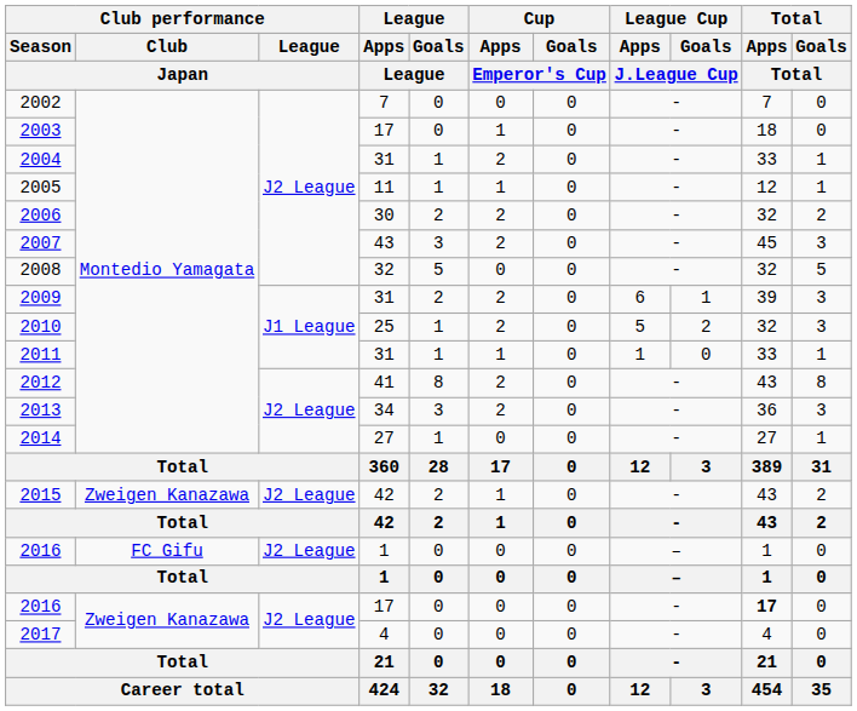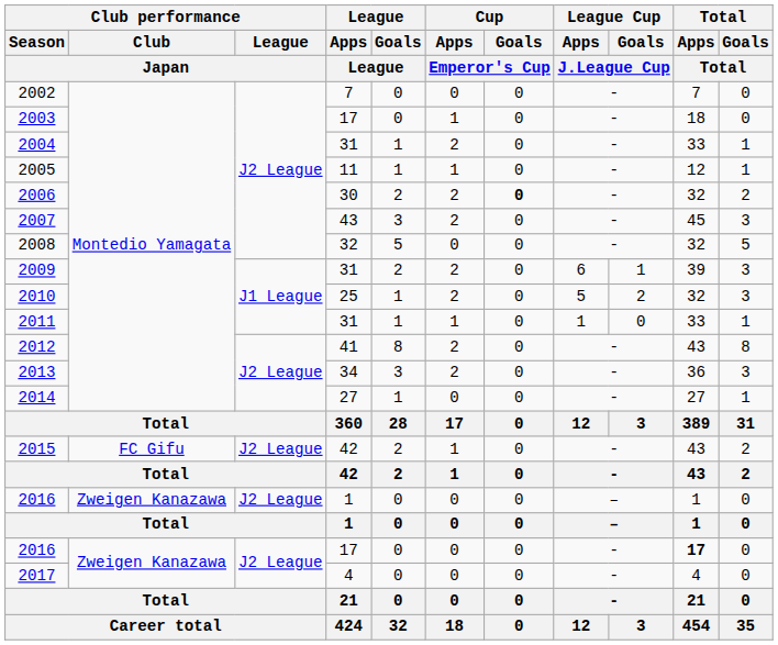 <table class="wikitable" style="text-align:center">
 <tr>
 <th colspan=3>Club performance</th>
 <th colspan=2>League</th>
 <th colspan=2>Cup</th>
 <th colspan=2>League Cup</th>
 <th colspan=2>Total</th>
 </tr>
 <tr>
 <th>Season</th>
 <th>Club</th>
 <th>League</th>
 <th>Apps</th>
 <th>Goals</th>
 <th>Apps</th>
 <th>Goals</th>
 <th>Apps</th>
 <th>Goals</th>
 <th>Apps</th>
 <th>Goals</th>
 </tr>
 <tr>
 <th colspan=3>Japan</th>
 <th colspan=2>League</th>
 <th colspan=2><a href='#'>Emperor's Cup</a></th>
 <th colspan=2><a href='#'>J.League Cup</a></th>
 <th colspan=2>Total</th>
 </tr>
 <tr>
 <td>2002</td>
 <td rowspan="13"><a href='#'>Montedio Yamagata</a></td>
 <td rowspan="7"><a href='#'>J2 League</a></td>
 <td>7</td>
 <td>0</td>
 <td>0</td>
 <td>0</td>
 <td colspan="2">-</td>
 <td>7</td>
 <td>0</td>
 </tr>
 <tr>
 <td><a href='#'>2003</a></td>
 <td>17</td>
 <td>0</td>
 <td>1</td>
 <td>0</td>
 <td colspan="2">-</td>
 <td>18</td>
 <td>0</td>
 </tr>
 <tr>
 <td><a href='#'>2004</a></td>
 <td>31</td>
 <td>1</td>
 <td>2</td>
 <td>0</td>
 <td colspan="2">-</td>
 <td>33</td>
 <td>1</td>
 </tr>
 <tr>
 <td>2005</td>
 <td>11</td>
 <td>1</td>
 <td>1</td>
 <td>0</td>
 <td colspan="2">-</td>
 <td>12</td>
 <td>1</td>
 </tr>
 <tr>
 <td><a href='#'>2006</a></td>
 <td>30</td>
 <td>2</td>
 <td>2</td>
-<td>0</td>
+<td><strong>0</strong></td>
 <td colspan="2">-</td>
 <td>32</td>
 <td>2</td>
 </tr>
 <tr>
 <td><a href='#'>2007</a></td>
 <td>43</td>
 <td>3</td>
 <td>2</td>
 <td>0</td>
 <td colspan="2">-</td>
 <td>45</td>
 <td>3</td>
 </tr>
 <tr>
 <td>2008</td>
 <td>32</td>
 <td>5</td>
 <td>0</td>
 <td>0</td>
 <td colspan="2">-</td>
 <td>32</td>
 <td>5</td>
 </tr>
 <tr>
 <td><a href='#'>2009</a></td>
 <td rowspan="3"><a href='#'>J1 League</a></td>
 <td>31</td>
 <td>2</td>
 <td>2</td>
 <td>0</td>
 <td>6</td>
 <td>1</td>
 <td>39</td>
 <td>3</td>
 </tr>
 <tr>
 <td><a href='#'>2010</a></td>
 <td>25</td>
 <td>1</td>
 <td>2</td>
 <td>0</td>
 <td>5</td>
 <td>2</td>
 <td>32</td>
 <td>3</td>
 </tr>
 <tr>
 <td><a href='#'>2011</a></td>
 <td>31</td>
 <td>1</td>
 <td>1</td>
 <td>0</td>
 <td>1</td>
 <td>0</td>
 <td>33</td>
 <td>1</td>
 </tr>
 <tr>
 <td><a href='#'>2012</a></td>
 <td rowspan="3"><a href='#'>J2 League</a></td>
 <td>41</td>
 <td>8</td>
 <td>2</td>
 <td>0</td>
 <td colspan="2">-</td>
 <td>43</td>
 <td>8</td>
 </tr>
 <tr>
 <td><a href='#'>2013</a></td>
 <td>34</td>
 <td>3</td>
 <td>2</td>
 <td>0</td>
 <td colspan="2">-</td>
 <td>36</td>
 <td>3</td>
 </tr>
 <tr>
 <td><a href='#'>2014</a></td>
 <td>27</td>
 <td>1</td>
 <td>0</td>
 <td>0</td>
 <td colspan="2">-</td>
 <td>27</td>
 <td>1</td>
 </tr>
 <tr>
 <th colspan="3">Total</th>
 <th>360</th>
 <th>28</th>
 <th>17</th>
 <th>0</th>
 <th>12</th>
 <th>3</th>
 <th>389</th>
 <th>31</th>
 </tr>
 <tr>
 <td><a href='#'>2015</a></td>
-<td><a href='#'>Zweigen Kanazawa</a></td>
+<td><a href='#'>FC Gifu</a></td>
 <td><a href='#'>J2 League</a></td>
 <td>42</td>
 <td>2</td>
 <td>1</td>
 <td>0</td>
 <td colspan="2">-</td>
 <td>43</td>
 <td>2</td>
 </tr>
 <tr>
 <th colspan="3">Total</th>
 <th>42</th>
 <th>2</th>
 <th>1</th>
 <th>0</th>
 <th colspan="2">-</th>
 <th>43</th>
 <th>2</th>
 </tr>
 <tr>
 <td><a href='#'>2016</a></td>
-<td><a href='#'>FC Gifu</a></td>
+<td><a href='#'>Zweigen Kanazawa</a></td>
 <td><a href='#'>J2 League</a></td>
 <td>1</td>
 <td>0</td>
 <td>0</td>
 <td>0</td>
 <td colspan="2">–</td>
 <td>1</td>
 <td>0</td>
 </tr>
 <tr>
 <th colspan="3">Total</th>
 <th>1</th>
 <th>0</th>
 <th>0</th>
 <th>0</th>
 <th colspan="2">–</th>
 <th>1</th>
 <th>0</th>
 </tr>
 <tr>
 <td><a href='#'>2016</a></td>
 <td rowspan="2"><a href='#'>Zweigen Kanazawa</a></td>
 <td rowspan="2"><a href='#'>J2 League</a></td>
 <td>17</td>
 <td>0</td>
 <td>0</td>
 <td>0</td>
 <td colspan="2">-</td>
 <td><strong>17</strong></td>
 <td>0</td>
 </tr>
 <tr>
 <td><a href='#'>2017</a></td>
 <td>4</td>
 <td>0</td>
 <td>0</td>
 <td>0</td>
 <td colspan="2">-</td>
 <td>4</td>
 <td>0</td>
 </tr>
 <tr>
 <th colspan="3">Total</th>
 <th>21</th>
 <th>0</th>
 <th>0</th>
 <th>0</th>
 <th colspan="2">-</th>
 <th>21</th>
 <th>0</th>
 </tr>
 <tr>
 <th colspan=3>Career total</th>
 <th>424</th>
 <th>32</th>
 <th>18</th>
 <th>0</th>
 <th>12</th>
 <th>3</th>
 <th>454</th>
 <th>35</th>
 </tr>
 </table>
